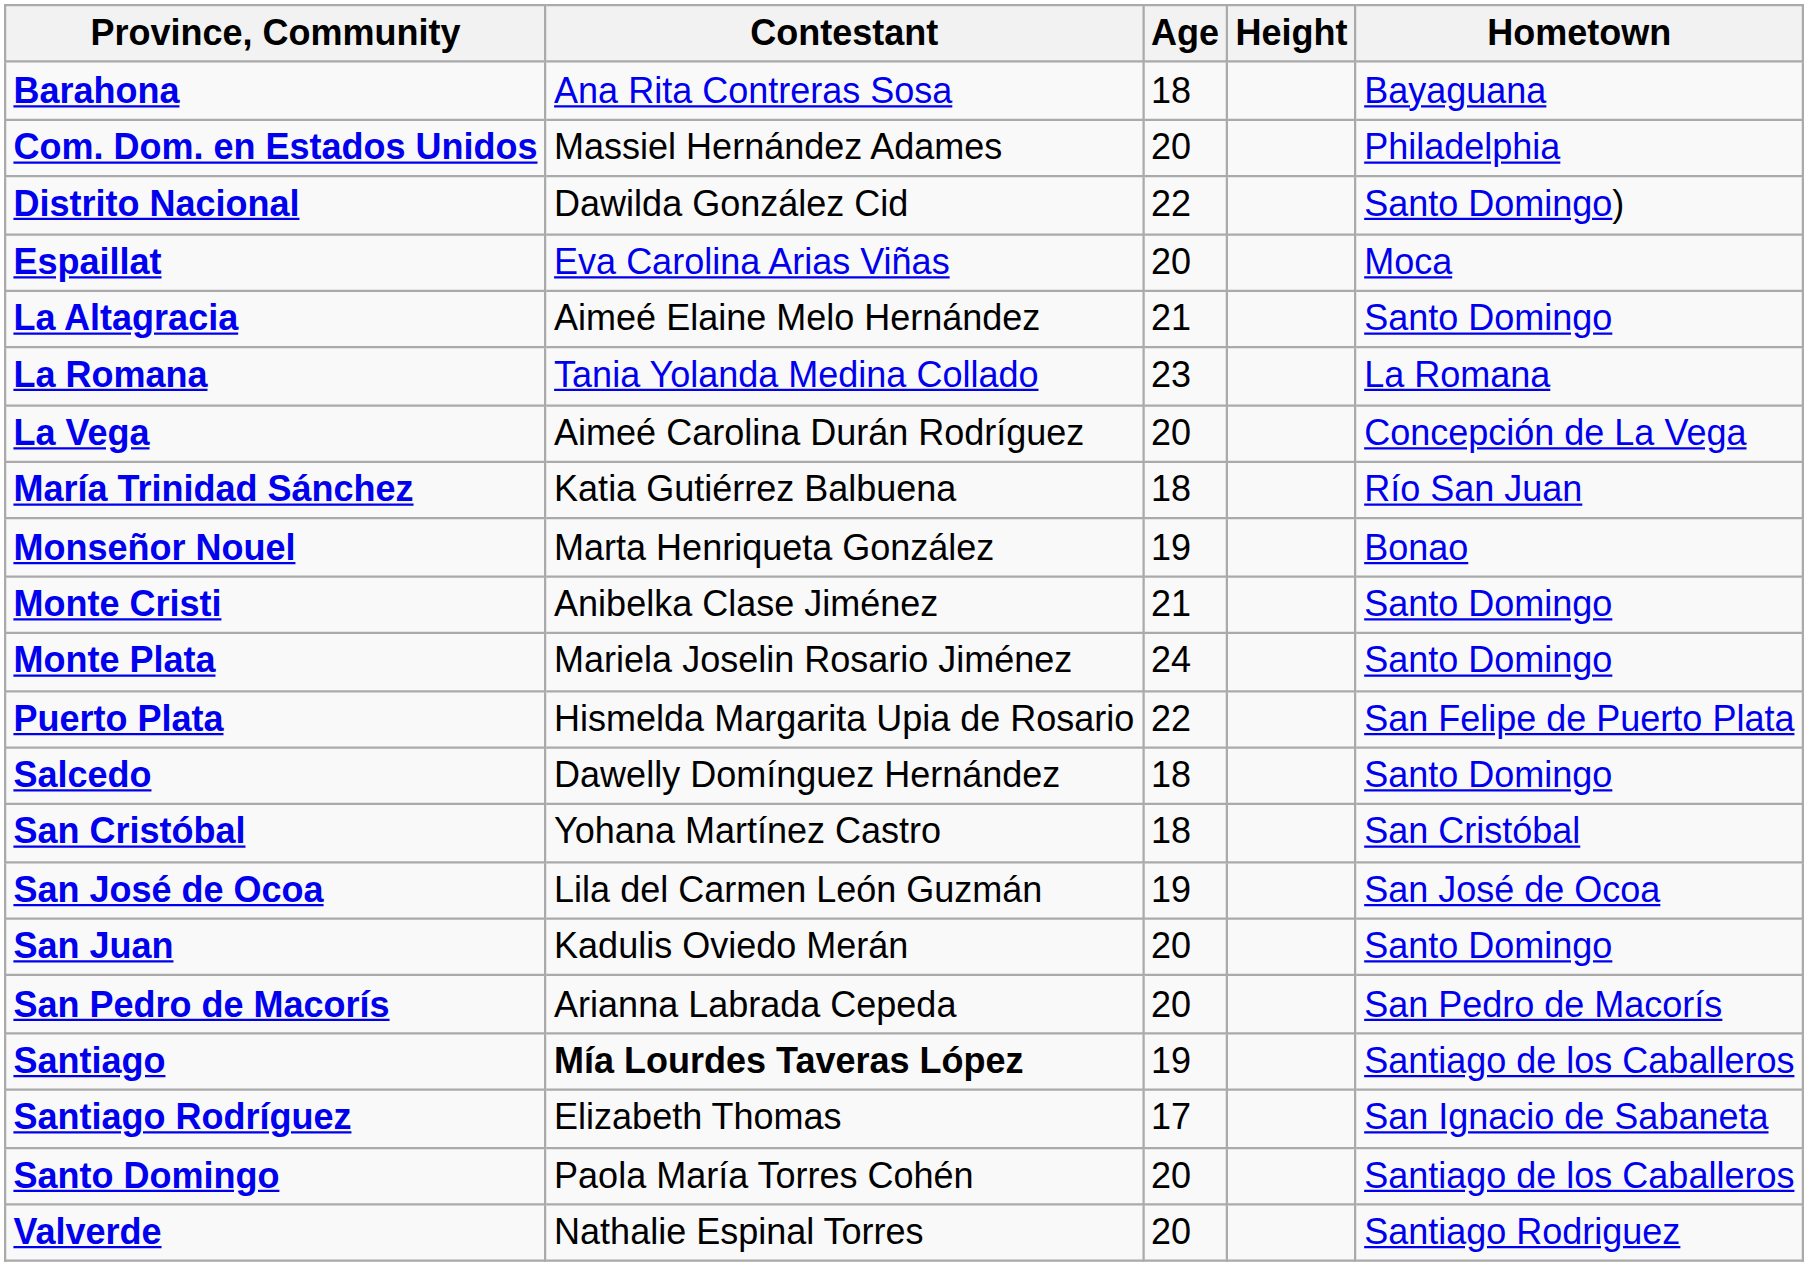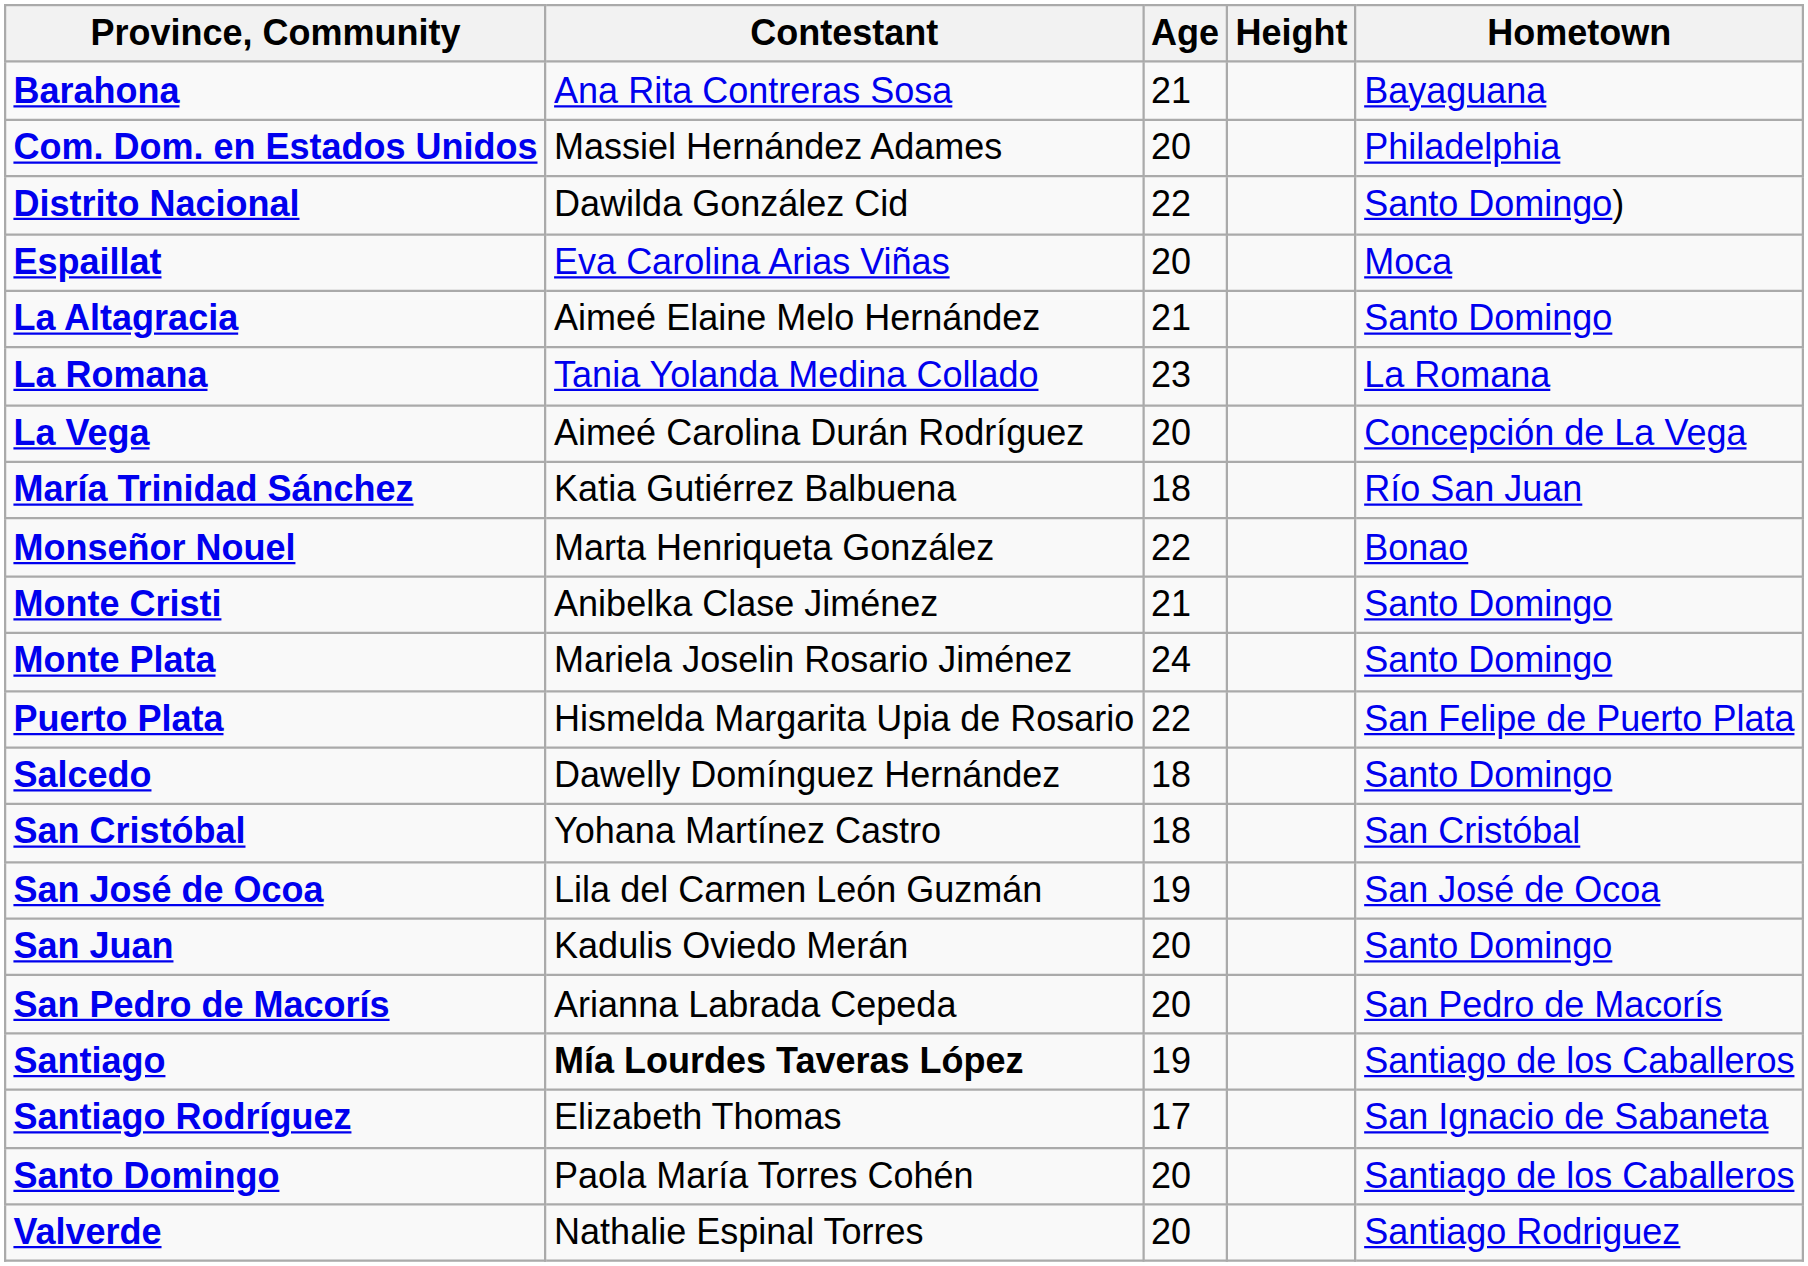 <table class="sortable wikitable">
 <tr>
 <th>Province, Community</th>
 <th>Contestant</th>
 <th>Age</th>
 <th>Height</th>
 <th>Hometown</th>
 </tr>
 <tr>
 <td><strong><a href='#'>Barahona</a></strong></td>
 <td><a href='#'>Ana Rita Contreras Sosa</a></td>
-<td>18</td>
+<td>21</td>
 <td></td>
 <td><a href='#'>Bayaguana</a></td>
 </tr>
 <tr>
 <td><strong><a href='#'>Com. Dom. en Estados Unidos</a></strong></td>
 <td>Massiel Hernández Adames</td>
 <td>20</td>
 <td></td>
 <td><a href='#'>Philadelphia</a></td>
 </tr>
 <tr>
 <td><strong><a href='#'>Distrito Nacional</a></strong></td>
 <td>Dawilda González Cid</td>
 <td>22</td>
 <td></td>
 <td><a href='#'>Santo Domingo</a>)</td>
 </tr>
 <tr>
 <td><strong><a href='#'>Espaillat</a></strong></td>
 <td><a href='#'>Eva Carolina Arias Viñas</a></td>
 <td>20</td>
 <td></td>
 <td><a href='#'>Moca</a></td>
 </tr>
 <tr>
 <td><strong><a href='#'>La Altagracia</a></strong></td>
 <td>Aimeé Elaine Melo Hernández</td>
 <td>21</td>
 <td></td>
 <td><a href='#'>Santo Domingo</a></td>
 </tr>
 <tr>
 <td><strong><a href='#'>La Romana</a></strong></td>
 <td><a href='#'>Tania Yolanda Medina Collado</a></td>
 <td>23</td>
 <td></td>
 <td><a href='#'>La Romana</a></td>
 </tr>
 <tr>
 <td><strong><a href='#'>La Vega</a></strong></td>
 <td>Aimeé Carolina Durán Rodríguez</td>
 <td>20</td>
 <td></td>
 <td><a href='#'>Concepción de La Vega</a></td>
 </tr>
 <tr>
 <td><strong><a href='#'>María Trinidad Sánchez</a></strong></td>
 <td>Katia Gutiérrez Balbuena</td>
 <td>18</td>
 <td></td>
 <td><a href='#'>Río San Juan</a></td>
 </tr>
 <tr>
 <td><strong><a href='#'>Monseñor Nouel</a></strong></td>
 <td>Marta Henriqueta González</td>
-<td>19</td>
+<td>22</td>
 <td></td>
 <td><a href='#'>Bonao</a></td>
 </tr>
 <tr>
 <td><strong><a href='#'>Monte Cristi</a></strong></td>
 <td>Anibelka Clase Jiménez</td>
 <td>21</td>
 <td></td>
 <td><a href='#'>Santo Domingo</a></td>
 </tr>
 <tr>
 <td><strong><a href='#'>Monte Plata</a></strong></td>
 <td>Mariela Joselin Rosario Jiménez</td>
 <td>24</td>
 <td></td>
 <td><a href='#'>Santo Domingo</a></td>
 </tr>
 <tr>
 <td><strong><a href='#'>Puerto Plata</a></strong></td>
 <td>Hismelda Margarita Upia de Rosario</td>
 <td>22</td>
 <td></td>
 <td><a href='#'>San Felipe de Puerto Plata</a></td>
 </tr>
 <tr>
 <td><strong><a href='#'>Salcedo</a></strong></td>
 <td>Dawelly Domínguez Hernández</td>
 <td>18</td>
 <td></td>
 <td><a href='#'>Santo Domingo</a></td>
 </tr>
 <tr>
 <td><strong><a href='#'>San Cristóbal</a></strong></td>
 <td>Yohana Martínez Castro</td>
 <td>18</td>
 <td></td>
 <td><a href='#'>San Cristóbal</a></td>
 </tr>
 <tr>
 <td><strong><a href='#'>San José de Ocoa</a></strong></td>
 <td>Lila del Carmen León Guzmán</td>
 <td>19</td>
 <td></td>
 <td><a href='#'>San José de Ocoa</a></td>
 </tr>
 <tr>
 <td><strong><a href='#'>San Juan</a></strong></td>
 <td>Kadulis Oviedo Merán</td>
 <td>20</td>
 <td></td>
 <td><a href='#'>Santo Domingo</a></td>
 </tr>
 <tr>
 <td><strong><a href='#'>San Pedro de Macorís</a></strong></td>
 <td>Arianna Labrada Cepeda</td>
 <td>20</td>
 <td></td>
 <td><a href='#'>San Pedro de Macorís</a></td>
 </tr>
 <tr>
 <td><strong><a href='#'>Santiago</a></strong></td>
 <td><strong>Mía Lourdes Taveras López</strong></td>
 <td>19</td>
 <td></td>
 <td><a href='#'>Santiago de los Caballeros</a></td>
 </tr>
 <tr>
 <td><strong><a href='#'>Santiago Rodríguez</a></strong></td>
 <td>Elizabeth Thomas</td>
 <td>17</td>
 <td></td>
 <td><a href='#'>San Ignacio de Sabaneta</a></td>
 </tr>
 <tr>
 <td><strong><a href='#'>Santo Domingo</a></strong></td>
 <td>Paola María Torres Cohén</td>
 <td>20</td>
 <td></td>
 <td><a href='#'>Santiago de los Caballeros</a></td>
 </tr>
 <tr>
 <td><strong><a href='#'>Valverde</a></strong></td>
 <td>Nathalie Espinal Torres</td>
 <td>20</td>
 <td></td>
 <td><a href='#'>Santiago Rodriguez</a></td>
 </tr>
 </table>
